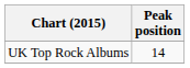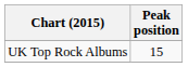 <table class="wikitable sortable" border="1">
 <tr>
 <th>Chart (2015)</th>
 <th>Peak<br>position</th>
 </tr>
 <tr>
 </tr>
 <tr>
 </tr>
 <tr>
 </tr>
 <tr>
 </tr>
 <tr>
 </tr>
 <tr>
 <td>UK Top Rock Albums</td>
-<td align="center">14</td>
+<td align="center">15</td>
 </tr>
 <tr>
 </tr>
 <tr>
 </tr>
 <tr>
 </tr>
 <tr>
 </tr>
 <tr>
 </tr>
 </table>
